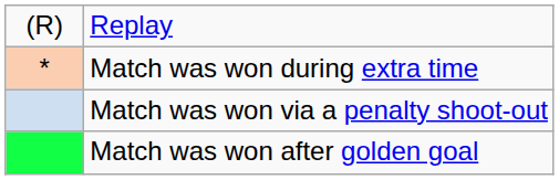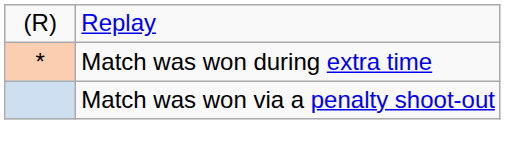 <table class="wikitable">
 <tr>
 <td width="40px" align="center">(R)</td>
 <td><a href='#'>Replay</a></td>
 </tr>
 <tr>
 <td width="40px" bgcolor="#fbceb1" align="center">*</td>
 <td>Match was won during <a href='#'>extra time</a></td>
 </tr>
 <tr>
 <td width="40px" bgcolor="#cedff2" align="center"></td>
 <td>Match was won via a <a href='#'>penalty shoot-out</a></td>
 </tr>
-<tr>
-<td width="40px" bgcolor="#11ff44" align="center"></td>
-<td>Match was won after <a href='#'>golden goal</a></td>
-</tr>
 </table>
